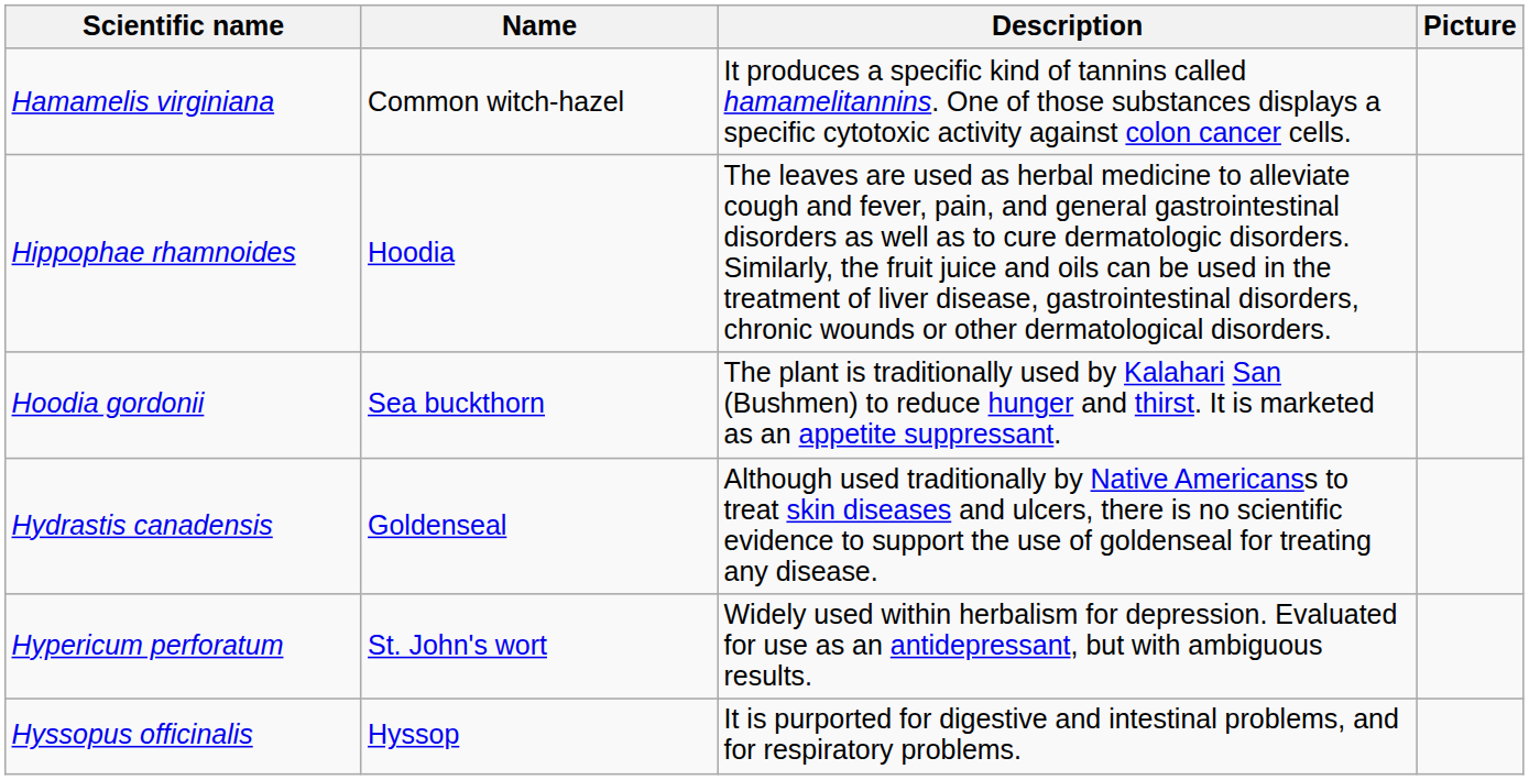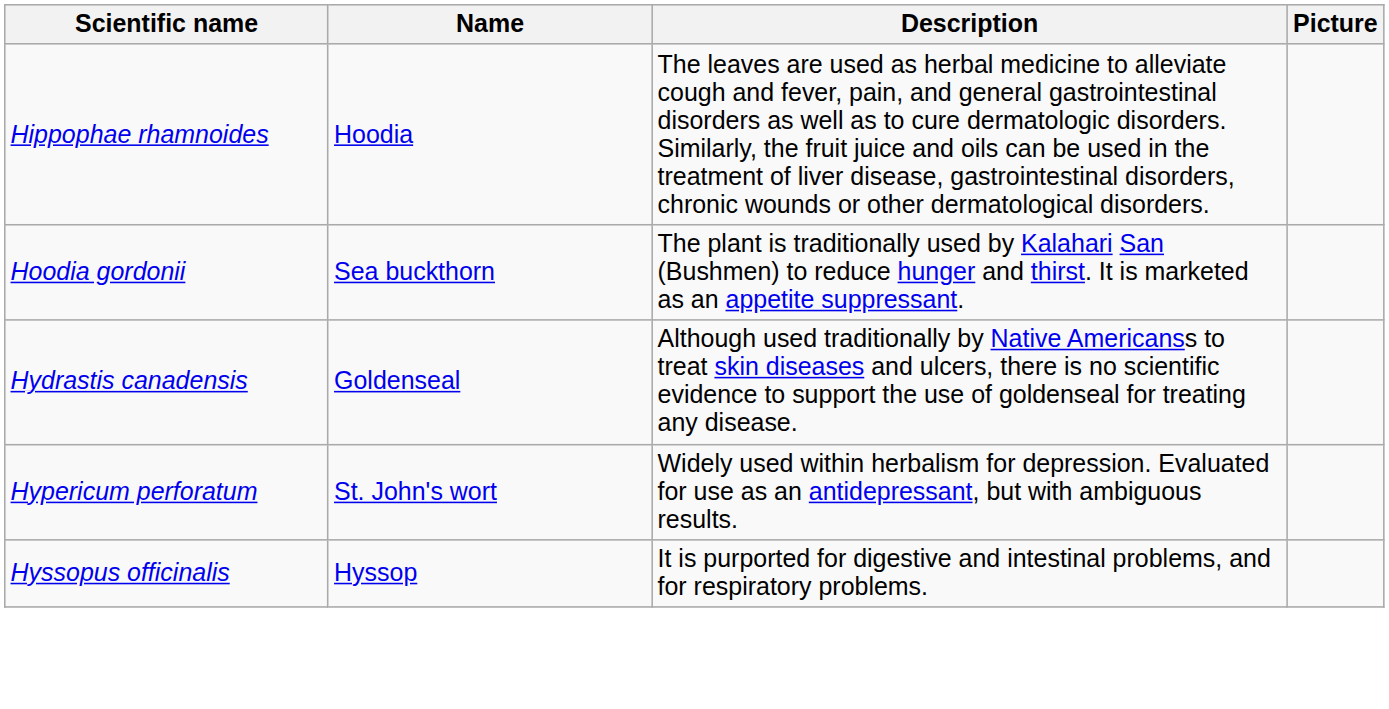 <table class="wikitable sortable">
 <tr>
 <th width=200px>Scientific name</th>
 <th width=200px>Name</th>
 <th width=400px>Description</th>
 <th>Picture</th>
-</tr>
-<tr>
-<td><em><a href='#'>Hamamelis virginiana</a></em></td>
-<td>Common witch-hazel</td>
-<td>It produces a specific kind of tannins called <em><a href='#'>hamamelitannins</a></em>. One of those substances displays a specific cytotoxic activity against <a href='#'>colon cancer</a> cells.</td>
-<td></td>
 </tr>
 <tr>
 <td><em><a href='#'>Hippophae rhamnoides</a></em></td>
 <td><a href='#'>Hoodia</a></td>
 <td>The leaves are used as herbal medicine to alleviate cough and fever, pain, and general gastrointestinal disorders as well as to cure dermatologic disorders. Similarly, the fruit juice and oils can be used in the treatment of liver disease, gastrointestinal disorders, chronic wounds or other dermatological disorders.</td>
 <td></td>
 </tr>
 <tr>
 <td><em><a href='#'>Hoodia gordonii</a></em></td>
 <td><a href='#'>Sea buckthorn</a></td>
 <td>The plant is traditionally used by <a href='#'>Kalahari</a> <a href='#'>San</a> (Bushmen) to reduce <a href='#'>hunger</a> and <a href='#'>thirst</a>. It is marketed as an <a href='#'>appetite suppressant</a>.</td>
 <td></td>
 </tr>
 <tr>
 <td><em><a href='#'>Hydrastis canadensis</a></em></td>
 <td><a href='#'>Goldenseal</a></td>
 <td>Although used traditionally by <a href='#'>Native Americans</a>s to treat <a href='#'>skin diseases</a> and ulcers, there is no scientific evidence to support the use of goldenseal for treating any disease.</td>
 <td></td>
 </tr>
 <tr>
 <td><em><a href='#'>Hypericum perforatum</a></em></td>
 <td><a href='#'>St. John's wort</a></td>
 <td>Widely used within herbalism for depression. Evaluated for use as an <a href='#'>antidepressant</a>, but with ambiguous results.</td>
 <td></td>
 </tr>
 <tr>
 <td><em><a href='#'>Hyssopus officinalis</a></em></td>
 <td><a href='#'>Hyssop</a></td>
 <td>It is purported for digestive and intestinal problems, and for respiratory problems.</td>
 <td></td>
 </tr>
 </table>
